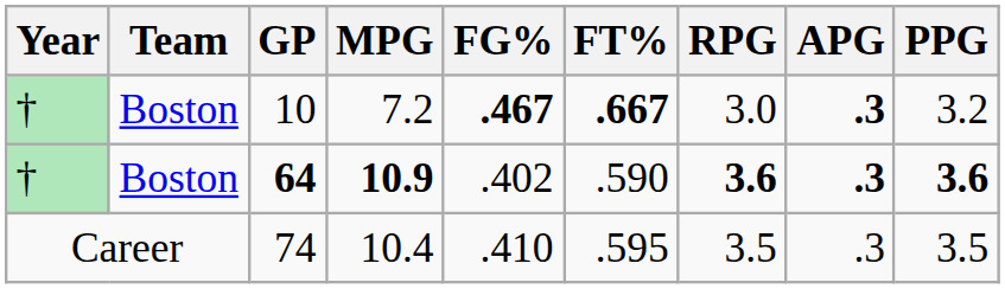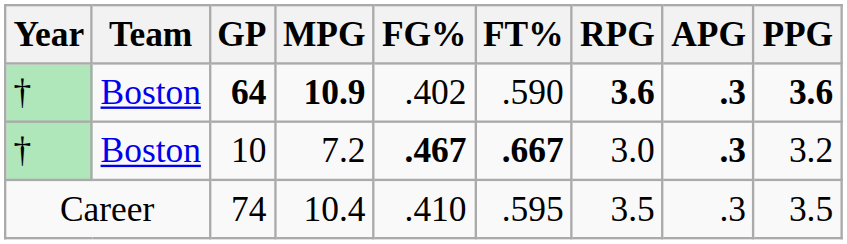 <table class="wikitable sortable" style="font-size:95%; text-align:right;">
 <tr>
 <th>Year</th>
 <th>Team</th>
 <th>GP</th>
 <th>MPG</th>
 <th>FG%</th>
 <th>FT%</th>
 <th>RPG</th>
 <th>APG</th>
 <th>PPG</th>
 </tr>
 <tr>
 <td style="text-align:left;background:#afe6ba;">†</td>
 <td style="text-align:left;"><a href='#'>Boston</a></td>
+<td><strong>64</strong></td>
+<td><strong>10.9</strong></td>
+<td>.402</td>
+<td>.590</td>
+<td><strong>3.6</strong></td>
+<td><strong>.3</strong></td>
+<td><strong>3.6</strong></td>
+</tr>
+<tr>
+<td style="text-align:left;background:#afe6ba;">†</td>
+<td style="text-align:left;"><a href='#'>Boston</a></td>
 <td>10</td>
 <td>7.2</td>
 <td><strong>.467</strong></td>
 <td><strong>.667</strong></td>
 <td>3.0</td>
 <td><strong>.3</strong></td>
 <td>3.2</td>
-</tr>
-<tr>
-<td style="text-align:left;background:#afe6ba;">†</td>
-<td style="text-align:left;"><a href='#'>Boston</a></td>
-<td><strong>64</strong></td>
-<td><strong>10.9</strong></td>
-<td>.402</td>
-<td>.590</td>
-<td><strong>3.6</strong></td>
-<td><strong>.3</strong></td>
-<td><strong>3.6</strong></td>
 </tr>
 <tr class="sortbottom">
 <td style="text-align:center;" colspan="2">Career</td>
 <td>74</td>
 <td>10.4</td>
 <td>.410</td>
 <td>.595</td>
 <td>3.5</td>
 <td>.3</td>
 <td>3.5</td>
 </tr>
 </table>
